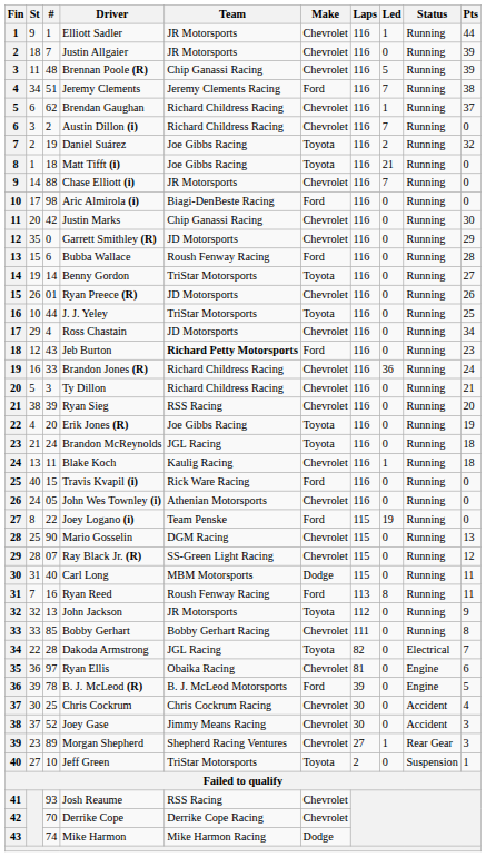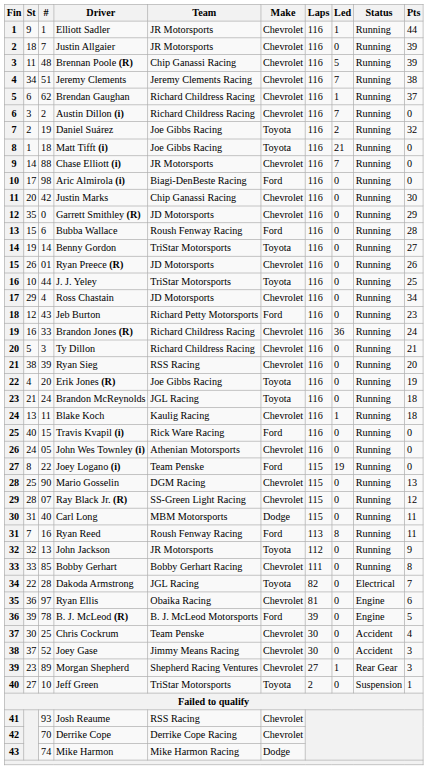 <table class="wikitable" style="font-size:95%">
 <tr>
 <th>Fin</th>
 <th>St</th>
 <th>#</th>
 <th>Driver</th>
 <th>Team</th>
 <th>Make</th>
 <th>Laps</th>
 <th>Led</th>
 <th>Status</th>
 <th>Pts</th>
 </tr>
 <tr>
 <th>1</th>
 <td>9</td>
 <td>1</td>
 <td>Elliott Sadler</td>
 <td>JR Motorsports</td>
 <td>Chevrolet</td>
 <td>116</td>
 <td>1</td>
 <td>Running</td>
 <td>44</td>
 </tr>
 <tr>
 <th>2</th>
 <td>18</td>
 <td>7</td>
 <td>Justin Allgaier</td>
 <td>JR Motorsports</td>
 <td>Chevrolet</td>
 <td>116</td>
 <td>0</td>
 <td>Running</td>
 <td>39</td>
 </tr>
 <tr>
 <th>3</th>
 <td>11</td>
 <td>48</td>
 <td>Brennan Poole <strong>(R)</strong></td>
 <td>Chip Ganassi Racing</td>
 <td>Chevrolet</td>
 <td>116</td>
 <td>5</td>
 <td>Running</td>
 <td>39</td>
 </tr>
 <tr>
 <th>4</th>
 <td>34</td>
 <td>51</td>
 <td>Jeremy Clements</td>
 <td>Jeremy Clements Racing</td>
-<td>Ford</td>
+<td>Chevrolet</td>
 <td>116</td>
 <td>7</td>
 <td>Running</td>
 <td>38</td>
 </tr>
 <tr>
 <th>5</th>
 <td>6</td>
 <td>62</td>
 <td>Brendan Gaughan</td>
 <td>Richard Childress Racing</td>
 <td>Chevrolet</td>
 <td>116</td>
 <td>1</td>
 <td>Running</td>
 <td>37</td>
 </tr>
 <tr>
 <th>6</th>
 <td>3</td>
 <td>2</td>
 <td>Austin Dillon <strong>(i)</strong></td>
 <td>Richard Childress Racing</td>
 <td>Chevrolet</td>
 <td>116</td>
 <td>7</td>
 <td>Running</td>
 <td>0</td>
 </tr>
 <tr>
 <th>7</th>
 <td>2</td>
 <td>19</td>
 <td>Daniel Suárez</td>
 <td>Joe Gibbs Racing</td>
 <td>Toyota</td>
 <td>116</td>
 <td>2</td>
 <td>Running</td>
 <td>32</td>
 </tr>
 <tr>
 <th>8</th>
 <td>1</td>
 <td>18</td>
 <td>Matt Tifft <strong>(i)</strong></td>
 <td>Joe Gibbs Racing</td>
 <td>Toyota</td>
 <td>116</td>
 <td>21</td>
 <td>Running</td>
 <td>0</td>
 </tr>
 <tr>
 <th>9</th>
 <td>14</td>
 <td>88</td>
 <td>Chase Elliott <strong>(i)</strong></td>
 <td>JR Motorsports</td>
 <td>Chevrolet</td>
 <td>116</td>
 <td>7</td>
 <td>Running</td>
 <td>0</td>
 </tr>
 <tr>
 <th>10</th>
 <td>17</td>
 <td>98</td>
 <td>Aric Almirola <strong>(i)</strong></td>
 <td>Biagi-DenBeste Racing</td>
 <td>Ford</td>
 <td>116</td>
 <td>0</td>
 <td>Running</td>
 <td>0</td>
 </tr>
 <tr>
 <th>11</th>
 <td>20</td>
 <td>42</td>
 <td>Justin Marks</td>
 <td>Chip Ganassi Racing</td>
 <td>Chevrolet</td>
 <td>116</td>
 <td>0</td>
 <td>Running</td>
 <td>30</td>
 </tr>
 <tr>
 <th>12</th>
 <td>35</td>
 <td>0</td>
 <td>Garrett Smithley <strong>(R)</strong></td>
 <td>JD Motorsports</td>
 <td>Chevrolet</td>
 <td>116</td>
 <td>0</td>
 <td>Running</td>
 <td>29</td>
 </tr>
 <tr>
 <th>13</th>
 <td>15</td>
 <td>6</td>
 <td>Bubba Wallace</td>
 <td>Roush Fenway Racing</td>
 <td>Ford</td>
 <td>116</td>
 <td>0</td>
 <td>Running</td>
 <td>28</td>
 </tr>
 <tr>
 <th>14</th>
 <td>19</td>
 <td>14</td>
 <td>Benny Gordon</td>
 <td>TriStar Motorsports</td>
 <td>Toyota</td>
 <td>116</td>
 <td>0</td>
 <td>Running</td>
 <td>27</td>
 </tr>
 <tr>
 <th>15</th>
 <td>26</td>
 <td>01</td>
 <td>Ryan Preece <strong>(R)</strong></td>
 <td>JD Motorsports</td>
 <td>Chevrolet</td>
 <td>116</td>
 <td>0</td>
 <td>Running</td>
 <td>26</td>
 </tr>
 <tr>
 <th>16</th>
 <td>10</td>
 <td>44</td>
 <td>J. J. Yeley</td>
 <td>TriStar Motorsports</td>
 <td>Toyota</td>
 <td>116</td>
 <td>0</td>
 <td>Running</td>
 <td>25</td>
 </tr>
 <tr>
 <th>17</th>
 <td>29</td>
 <td>4</td>
 <td>Ross Chastain</td>
 <td>JD Motorsports</td>
 <td>Chevrolet</td>
 <td>116</td>
 <td>0</td>
 <td>Running</td>
 <td>34</td>
 </tr>
 <tr>
 <th>18</th>
 <td>12</td>
 <td>43</td>
 <td>Jeb Burton</td>
-<td><strong>Richard Petty Motorsports</strong></td>
+<td>Richard Petty Motorsports</td>
 <td>Ford</td>
 <td>116</td>
 <td>0</td>
 <td>Running</td>
 <td>23</td>
 </tr>
 <tr>
 <th>19</th>
 <td>16</td>
 <td>33</td>
 <td>Brandon Jones <strong>(R)</strong></td>
 <td>Richard Childress Racing</td>
 <td>Chevrolet</td>
 <td>116</td>
 <td>36</td>
 <td>Running</td>
 <td>24</td>
 </tr>
 <tr>
 <th>20</th>
 <td>5</td>
 <td>3</td>
 <td>Ty Dillon</td>
 <td>Richard Childress Racing</td>
 <td>Chevrolet</td>
 <td>116</td>
 <td>0</td>
 <td>Running</td>
 <td>21</td>
 </tr>
 <tr>
 <th>21</th>
 <td>38</td>
 <td>39</td>
 <td>Ryan Sieg</td>
 <td>RSS Racing</td>
 <td>Chevrolet</td>
 <td>116</td>
 <td>0</td>
 <td>Running</td>
 <td>20</td>
 </tr>
 <tr>
 <th>22</th>
 <td>4</td>
 <td>20</td>
 <td>Erik Jones <strong>(R)</strong></td>
 <td>Joe Gibbs Racing</td>
 <td>Toyota</td>
 <td>116</td>
 <td>0</td>
 <td>Running</td>
 <td>19</td>
 </tr>
 <tr>
 <th>23</th>
 <td>21</td>
 <td>24</td>
 <td>Brandon McReynolds</td>
 <td>JGL Racing</td>
 <td>Toyota</td>
 <td>116</td>
 <td>0</td>
 <td>Running</td>
 <td>18</td>
 </tr>
 <tr>
 <th>24</th>
 <td>13</td>
 <td>11</td>
 <td>Blake Koch</td>
 <td>Kaulig Racing</td>
 <td>Chevrolet</td>
 <td>116</td>
 <td>1</td>
 <td>Running</td>
 <td>18</td>
 </tr>
 <tr>
 <th>25</th>
 <td>40</td>
 <td>15</td>
 <td>Travis Kvapil <strong>(i)</strong></td>
 <td>Rick Ware Racing</td>
 <td>Ford</td>
 <td>116</td>
 <td>0</td>
 <td>Running</td>
 <td>0</td>
 </tr>
 <tr>
 <th>26</th>
 <td>24</td>
 <td>05</td>
 <td>John Wes Townley <strong>(i)</strong></td>
 <td>Athenian Motorsports</td>
 <td>Chevrolet</td>
 <td>116</td>
 <td>0</td>
 <td>Running</td>
 <td>0</td>
 </tr>
 <tr>
 <th>27</th>
 <td>8</td>
 <td>22</td>
 <td>Joey Logano <strong>(i)</strong></td>
 <td>Team Penske</td>
 <td>Ford</td>
 <td>115</td>
 <td>19</td>
 <td>Running</td>
 <td>0</td>
 </tr>
 <tr>
 <th>28</th>
 <td>25</td>
 <td>90</td>
 <td>Mario Gosselin</td>
 <td>DGM Racing</td>
 <td>Chevrolet</td>
 <td>115</td>
 <td>0</td>
 <td>Running</td>
 <td>13</td>
 </tr>
 <tr>
 <th>29</th>
 <td>28</td>
 <td>07</td>
 <td>Ray Black Jr. <strong>(R)</strong></td>
 <td>SS-Green Light Racing</td>
 <td>Chevrolet</td>
 <td>115</td>
 <td>0</td>
 <td>Running</td>
 <td>12</td>
 </tr>
 <tr>
 <th>30</th>
 <td>31</td>
 <td>40</td>
 <td>Carl Long</td>
 <td>MBM Motorsports</td>
 <td>Dodge</td>
 <td>115</td>
 <td>0</td>
 <td>Running</td>
 <td>11</td>
 </tr>
 <tr>
 <th>31</th>
 <td>7</td>
 <td>16</td>
 <td>Ryan Reed</td>
 <td>Roush Fenway Racing</td>
 <td>Ford</td>
 <td>113</td>
 <td>8</td>
 <td>Running</td>
 <td>11</td>
 </tr>
 <tr>
 <th>32</th>
 <td>32</td>
 <td>13</td>
 <td>John Jackson</td>
 <td>JR Motorsports</td>
 <td>Toyota</td>
 <td>112</td>
 <td>0</td>
 <td>Running</td>
 <td>9</td>
 </tr>
 <tr>
 <th>33</th>
 <td>33</td>
 <td>85</td>
 <td>Bobby Gerhart</td>
 <td>Bobby Gerhart Racing</td>
 <td>Chevrolet</td>
 <td>111</td>
 <td>0</td>
 <td>Running</td>
 <td>8</td>
 </tr>
 <tr>
 <th>34</th>
 <td>22</td>
 <td>28</td>
 <td>Dakoda Armstrong</td>
 <td>JGL Racing</td>
 <td>Toyota</td>
 <td>82</td>
 <td>0</td>
 <td>Electrical</td>
 <td>7</td>
 </tr>
 <tr>
 <th>35</th>
 <td>36</td>
 <td>97</td>
 <td>Ryan Ellis</td>
 <td>Obaika Racing</td>
 <td>Chevrolet</td>
 <td>81</td>
 <td>0</td>
 <td>Engine</td>
 <td>6</td>
 </tr>
 <tr>
 <th>36</th>
 <td>39</td>
 <td>78</td>
 <td>B. J. McLeod <strong>(R)</strong></td>
 <td>B. J. McLeod Motorsports</td>
 <td>Ford</td>
 <td>39</td>
 <td>0</td>
 <td>Engine</td>
 <td>5</td>
 </tr>
 <tr>
 <th>37</th>
 <td>30</td>
 <td>25</td>
 <td>Chris Cockrum</td>
-<td>Chris Cockrum Racing</td>
+<td>Team Penske</td>
 <td>Chevrolet</td>
 <td>30</td>
 <td>0</td>
 <td>Accident</td>
 <td>4</td>
 </tr>
 <tr>
 <th>38</th>
 <td>37</td>
 <td>52</td>
 <td>Joey Gase</td>
 <td>Jimmy Means Racing</td>
 <td>Chevrolet</td>
 <td>30</td>
 <td>0</td>
 <td>Accident</td>
 <td>3</td>
 </tr>
 <tr>
 <th>39</th>
 <td>23</td>
 <td>89</td>
 <td>Morgan Shepherd</td>
 <td>Shepherd Racing Ventures</td>
 <td>Chevrolet</td>
 <td>27</td>
 <td>1</td>
 <td>Rear Gear</td>
 <td>3</td>
 </tr>
 <tr>
 <th>40</th>
 <td>27</td>
 <td>10</td>
 <td>Jeff Green</td>
 <td>TriStar Motorsports</td>
 <td>Toyota</td>
 <td>2</td>
 <td>0</td>
 <td>Suspension</td>
 <td>1</td>
 </tr>
 <tr>
 <th colspan="10">Failed to qualify</th>
 </tr>
 <tr>
 <th>41</th>
 <th rowspan="3"></th>
 <td>93</td>
 <td>Josh Reaume</td>
 <td>RSS Racing</td>
 <td>Chevrolet</td>
 <th colspan="4" rowspan="3"></th>
 </tr>
 <tr>
 <th>42</th>
 <td>70</td>
 <td>Derrike Cope</td>
 <td>Derrike Cope Racing</td>
 <td>Chevrolet</td>
 </tr>
 <tr>
 <th>43</th>
 <td>74</td>
 <td>Mike Harmon</td>
 <td>Mike Harmon Racing</td>
 <td>Dodge</td>
 </tr>
 <tr>
 <th colspan="10"></th>
 </tr>
 </table>
